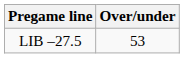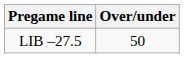 <table class="wikitable">
 <tr align="center">
 <th style=>Pregame line</th>
 <th style=>Over/under</th>
 </tr>
 <tr align="center">
 <td>LIB –27.5</td>
-<td>53</td>
+<td>50</td>
 </tr>
 </table>
